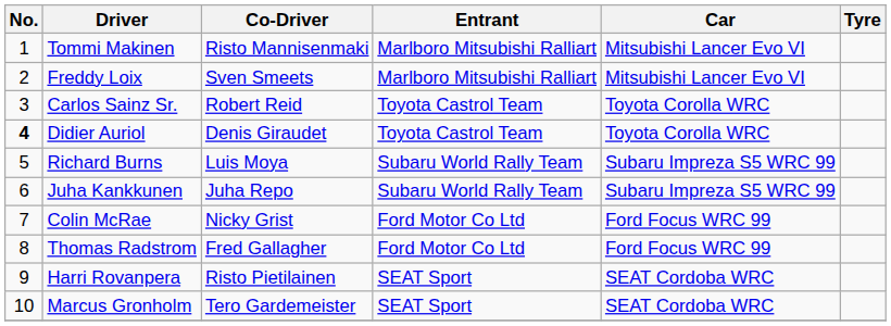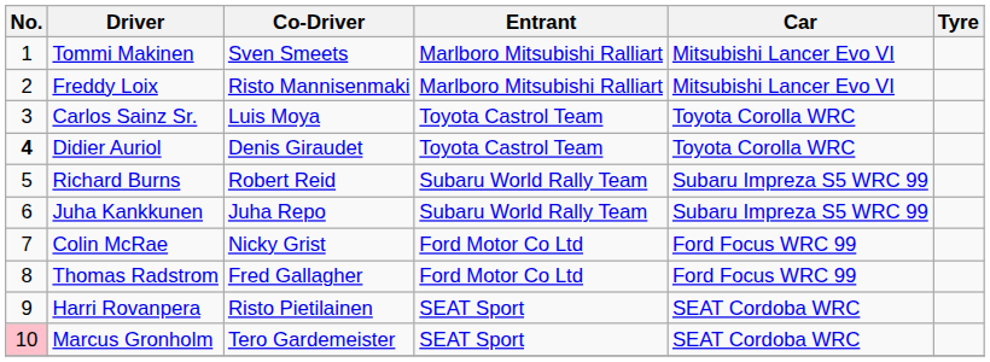 <table class="wikitable" style="font-size: 85%;">
 <tr>
 <th>No.</th>
 <th>Driver</th>
 <th>Co-Driver</th>
 <th>Entrant</th>
 <th>Car</th>
 <th>Tyre</th>
 </tr>
 <tr>
 <td align="center">1</td>
 <td> <a href='#'>Tommi Makinen</a></td>
-<td> <a href='#'>Risto Mannisenmaki</a></td>
+<td> <a href='#'>Sven Smeets</a></td>
 <td> <a href='#'>Marlboro Mitsubishi Ralliart</a></td>
 <td><a href='#'>Mitsubishi Lancer Evo VI</a></td>
 <td align="center"></td>
 </tr>
 <tr>
 <td align="center">2</td>
 <td> <a href='#'>Freddy Loix</a></td>
-<td> <a href='#'>Sven Smeets</a></td>
+<td> <a href='#'>Risto Mannisenmaki</a></td>
 <td> <a href='#'>Marlboro Mitsubishi Ralliart</a></td>
 <td><a href='#'>Mitsubishi Lancer Evo VI</a></td>
 <td align="center"></td>
 </tr>
 <tr>
 <td align="center">3</td>
 <td> <a href='#'>Carlos Sainz Sr.</a></td>
-<td> <a href='#'>Robert Reid</a></td>
+<td> <a href='#'>Luis Moya</a></td>
 <td> <a href='#'>Toyota Castrol Team</a></td>
 <td><a href='#'>Toyota Corolla WRC</a></td>
 <td align="center"></td>
 </tr>
 <tr>
 <td align="center"><strong>4</strong></td>
 <td> <a href='#'>Didier Auriol</a></td>
 <td> <a href='#'>Denis Giraudet</a></td>
 <td> <a href='#'>Toyota Castrol Team</a></td>
 <td><a href='#'>Toyota Corolla WRC</a></td>
 <td align="center"></td>
 </tr>
 <tr>
 <td align="center">5</td>
 <td> <a href='#'>Richard Burns</a></td>
-<td> <a href='#'>Luis Moya</a></td>
+<td> <a href='#'>Robert Reid</a></td>
 <td> <a href='#'>Subaru World Rally Team</a></td>
 <td><a href='#'>Subaru Impreza S5 WRC 99</a></td>
 <td align="center"></td>
 </tr>
 <tr>
 <td align="center">6</td>
 <td> <a href='#'>Juha Kankkunen</a></td>
 <td> <a href='#'>Juha Repo</a></td>
 <td> <a href='#'>Subaru World Rally Team</a></td>
 <td><a href='#'>Subaru Impreza S5 WRC 99</a></td>
 <td align="center"></td>
 </tr>
 <tr>
 <td align="center">7</td>
 <td> <a href='#'>Colin McRae</a></td>
 <td> <a href='#'>Nicky Grist</a></td>
 <td> <a href='#'>Ford Motor Co Ltd</a></td>
 <td><a href='#'>Ford Focus WRC 99</a></td>
 <td align="center"></td>
 </tr>
 <tr>
 <td align="center">8</td>
 <td> <a href='#'>Thomas Radstrom</a></td>
 <td> <a href='#'>Fred Gallagher</a></td>
 <td> <a href='#'>Ford Motor Co Ltd</a></td>
 <td><a href='#'>Ford Focus WRC 99</a></td>
 <td align="center"></td>
 </tr>
 <tr>
 <td align="center">9</td>
 <td> <a href='#'>Harri Rovanpera</a></td>
 <td> <a href='#'>Risto Pietilainen</a></td>
 <td> <a href='#'>SEAT Sport</a></td>
 <td><a href='#'>SEAT Cordoba WRC</a></td>
 <td align="center"></td>
 </tr>
 <tr>
-<td align="center">10</td>
+<td align="center" style="background: pink;">10</td>
 <td> <a href='#'>Marcus Gronholm</a></td>
 <td> <a href='#'>Tero Gardemeister</a></td>
 <td> <a href='#'>SEAT Sport</a></td>
 <td><a href='#'>SEAT Cordoba WRC</a></td>
 <td align="center"></td>
 </tr>
 <tr>
 </tr>
 </table>
